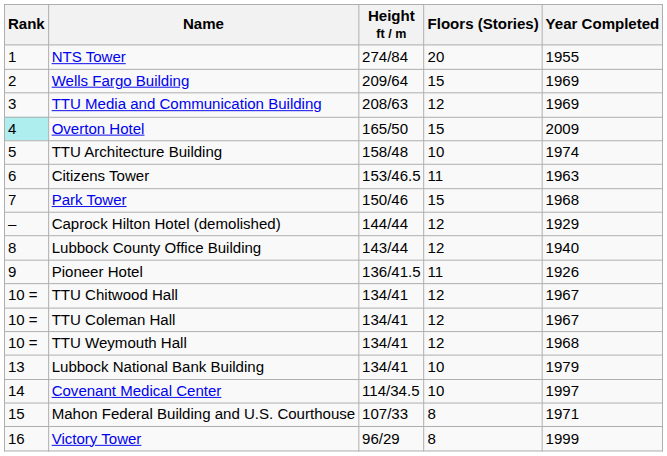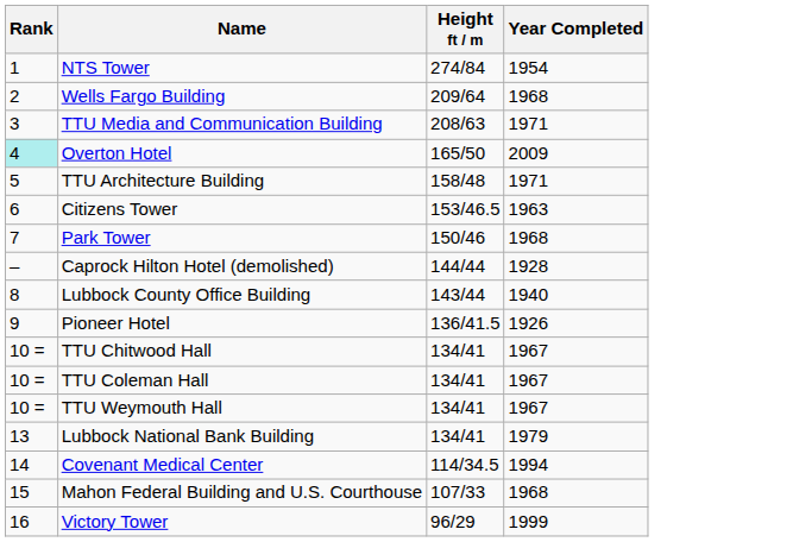 <table class="wikitable sortable">
 <tr>
 <th class="unsortable">Rank</th>
 <th>Name</th>
 <th>Height<br><small>ft / m</small></th>
-<th>Floors (Stories)</th>
 <th>Year Completed</th>
 </tr>
 <tr>
 <td>1</td>
 <td><a href='#'>NTS Tower</a></td>
 <td>274/84</td>
-<td>20</td>
-<td>1955</td>
+<td>1954</td>
 </tr>
 <tr>
 <td>2</td>
 <td><a href='#'>Wells Fargo Building</a></td>
 <td>209/64</td>
-<td>15</td>
-<td>1969</td>
+<td>1968</td>
 </tr>
 <tr>
 <td>3</td>
 <td><a href='#'>TTU Media and Communication Building</a></td>
 <td>208/63</td>
-<td>12</td>
-<td>1969</td>
+<td>1971</td>
 </tr>
 <tr>
 <td style="background: paleturquoise;">4</td>
 <td><a href='#'>Overton Hotel</a></td>
 <td>165/50</td>
-<td>15</td>
 <td>2009</td>
 </tr>
 <tr>
 <td>5</td>
 <td>TTU Architecture Building</td>
 <td>158/48</td>
-<td>10</td>
-<td>1974</td>
+<td>1971</td>
 </tr>
 <tr>
 <td>6</td>
 <td>Citizens Tower</td>
 <td>153/46.5</td>
-<td>11</td>
 <td>1963</td>
 </tr>
 <tr>
 <td>7</td>
 <td><a href='#'>Park Tower</a></td>
 <td>150/46</td>
-<td>15</td>
 <td>1968</td>
 </tr>
 <tr>
 <td>–</td>
 <td>Caprock Hilton Hotel (demolished)</td>
 <td>144/44</td>
-<td>12</td>
-<td>1929</td>
+<td>1928</td>
 </tr>
 <tr>
 <td>8</td>
 <td>Lubbock County Office Building</td>
 <td>143/44</td>
-<td>12</td>
 <td>1940</td>
 </tr>
 <tr>
 <td>9</td>
 <td>Pioneer Hotel</td>
 <td>136/41.5</td>
-<td>11</td>
 <td>1926</td>
 </tr>
 <tr>
 <td>10 =</td>
 <td>TTU Chitwood Hall</td>
 <td>134/41</td>
-<td>12</td>
 <td>1967</td>
 </tr>
 <tr>
 <td>10 =</td>
 <td>TTU Coleman Hall</td>
 <td>134/41</td>
-<td>12</td>
 <td>1967</td>
 </tr>
 <tr>
 <td>10 =</td>
 <td>TTU Weymouth Hall</td>
 <td>134/41</td>
-<td>12</td>
-<td>1968</td>
+<td>1967</td>
 </tr>
 <tr>
 <td>13</td>
 <td>Lubbock National Bank Building</td>
 <td>134/41</td>
-<td>10</td>
 <td>1979</td>
 </tr>
 <tr>
 <td>14</td>
 <td><a href='#'>Covenant Medical Center</a></td>
 <td>114/34.5</td>
-<td>10</td>
-<td>1997</td>
+<td>1994</td>
 </tr>
 <tr>
 <td>15</td>
 <td>Mahon Federal Building and U.S. Courthouse</td>
 <td>107/33</td>
-<td>8</td>
-<td>1971</td>
+<td>1968</td>
 </tr>
 <tr>
 <td>16</td>
 <td><a href='#'>Victory Tower</a></td>
 <td>96/29</td>
-<td>8</td>
 <td>1999</td>
 </tr>
 </table>
